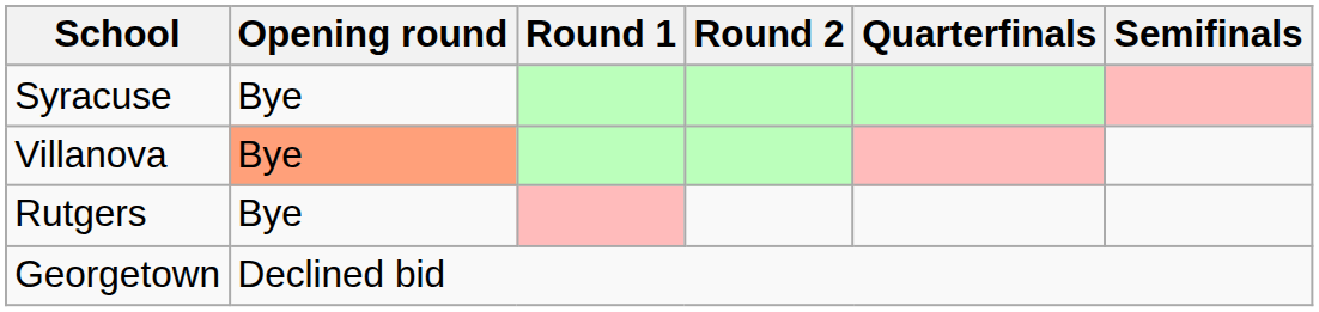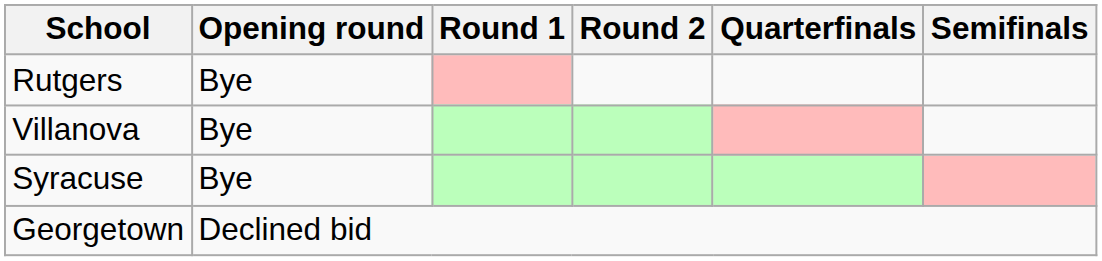 <table class="wikitable">
 <tr>
 <th>School</th>
 <th>Opening round</th>
 <th>Round 1</th>
 <th>Round 2</th>
 <th>Quarterfinals</th>
 <th>Semifinals</th>
 </tr>
 <tr>
+<td>Rutgers</td>
+<td>Bye</td>
+<td style="background:#fbb;"></td>
+<td></td>
+<td></td>
+<td></td>
+</tr>
+<tr>
+<td>Villanova</td>
+<td>Bye</td>
+<td style="background:#bfb;"></td>
+<td style="background:#bfb;"></td>
+<td style="background:#fbb;"></td>
+<td></td>
+</tr>
+<tr>
 <td>Syracuse</td>
 <td>Bye</td>
 <td style="background:#bfb;"></td>
 <td style="background:#bfb;"></td>
 <td style="background:#bfb;"></td>
 <td style="background:#fbb;"></td>
 </tr>
 <tr>
-<td>Villanova</td>
-<td style="background: lightsalmon;">Bye</td>
-<td style="background:#bfb;"></td>
-<td style="background:#bfb;"></td>
-<td style="background:#fbb;"></td>
-<td></td>
-</tr>
-<tr>
-<td>Rutgers</td>
-<td>Bye</td>
-<td style="background:#fbb;"></td>
-<td></td>
-<td></td>
-<td></td>
-</tr>
-<tr>
 <td>Georgetown</td>
 <td colspan="5">Declined bid</td>
 </tr>
 </table>
